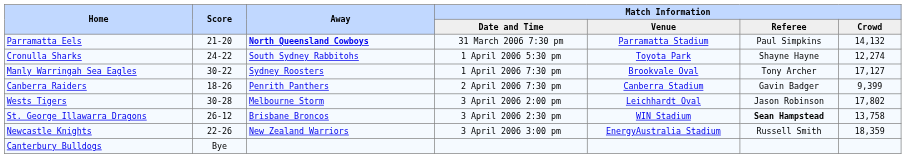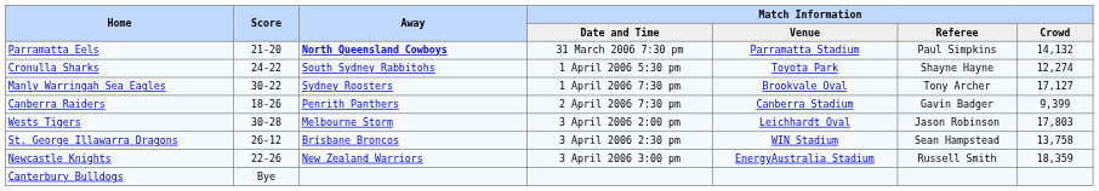 <table border=1 style="border-collapse:collapse; font-size:90%;" cellpadding=3 cellspacing=0 width=100%>
 <tr bgcolor=#C1D8FF>
 <th rowspan=2 width=21%>Home</th>
 <th rowspan=2 width=6%>Score</th>
 <th rowspan=2 width=21%>Away</th>
 <th colspan=6>Match Information</th>
 </tr>
 <tr bgcolor=#EFEFEF>
 <th width=17%>Date and Time</th>
 <th width=17%>Venue</th>
 <th width=11%>Referee</th>
 <th width=7%>Crowd</th>
 </tr>
 <tr align=center bgcolor=#F5FAFF>
 <td align=left> <a href='#'>Parramatta Eels</a></td>
 <td>21-20</td>
 <td align=left><strong> <a href='#'>North Queensland Cowboys</a></strong></td>
 <td>31 March 2006 7:30 pm</td>
 <td><a href='#'>Parramatta Stadium</a></td>
 <td>Paul Simpkins</td>
 <td>14,132</td>
 </tr>
 <tr align=center bgcolor=#F5FAFF>
 <td align=left> <a href='#'>Cronulla Sharks</a></td>
 <td>24-22</td>
 <td align=left> <a href='#'>South Sydney Rabbitohs</a></td>
 <td>1 April 2006 5:30 pm</td>
 <td><a href='#'>Toyota Park</a></td>
 <td>Shayne Hayne</td>
 <td>12,274</td>
 </tr>
 <tr align=center bgcolor=#F5FAFF>
 <td align=left> <a href='#'>Manly Warringah Sea Eagles</a></td>
 <td>30-22</td>
 <td align=left> <a href='#'>Sydney Roosters</a></td>
 <td>1 April 2006 7:30 pm</td>
 <td><a href='#'>Brookvale Oval</a></td>
 <td>Tony Archer</td>
 <td>17,127</td>
 </tr>
 <tr align=center bgcolor=#F5FAFF>
 <td align=left> <a href='#'>Canberra Raiders</a></td>
 <td>18-26</td>
 <td align=left> <a href='#'>Penrith Panthers</a></td>
 <td>2 April 2006 7:30 pm</td>
 <td><a href='#'>Canberra Stadium</a></td>
 <td>Gavin Badger</td>
 <td>9,399</td>
 </tr>
 <tr align=center bgcolor=#F5FAFF>
 <td align=left> <a href='#'>Wests Tigers</a></td>
 <td>30-28</td>
 <td align=left> <a href='#'>Melbourne Storm</a></td>
 <td>3 April 2006 2:00 pm</td>
 <td><a href='#'>Leichhardt Oval</a></td>
 <td>Jason Robinson</td>
-<td>17,802</td>
+<td>17,803</td>
 </tr>
 <tr align=center bgcolor=#F5FAFF>
 <td align=left> <a href='#'>St. George Illawarra Dragons</a></td>
 <td>26-12</td>
 <td align=left> <a href='#'>Brisbane Broncos</a></td>
 <td>3 April 2006 2:30 pm</td>
 <td><a href='#'>WIN Stadium</a></td>
-<td><strong>Sean Hampstead</strong></td>
+<td>Sean Hampstead</td>
 <td>13,758</td>
 </tr>
 <tr align=center bgcolor=#F5FAFF>
 <td align=left> <a href='#'>Newcastle Knights</a></td>
 <td>22-26</td>
 <td align=left> <a href='#'>New Zealand Warriors</a></td>
 <td>3 April 2006 3:00 pm</td>
 <td><a href='#'>EnergyAustralia Stadium</a></td>
 <td>Russell Smith</td>
 <td>18,359</td>
 </tr>
 <tr align=center bgcolor=#F5FAFF>
 <td align=left> <a href='#'>Canterbury Bulldogs</a></td>
 <td>Bye</td>
 <td></td>
 <td></td>
 <td></td>
 <td></td>
 <td></td>
 </tr>
 </table>
